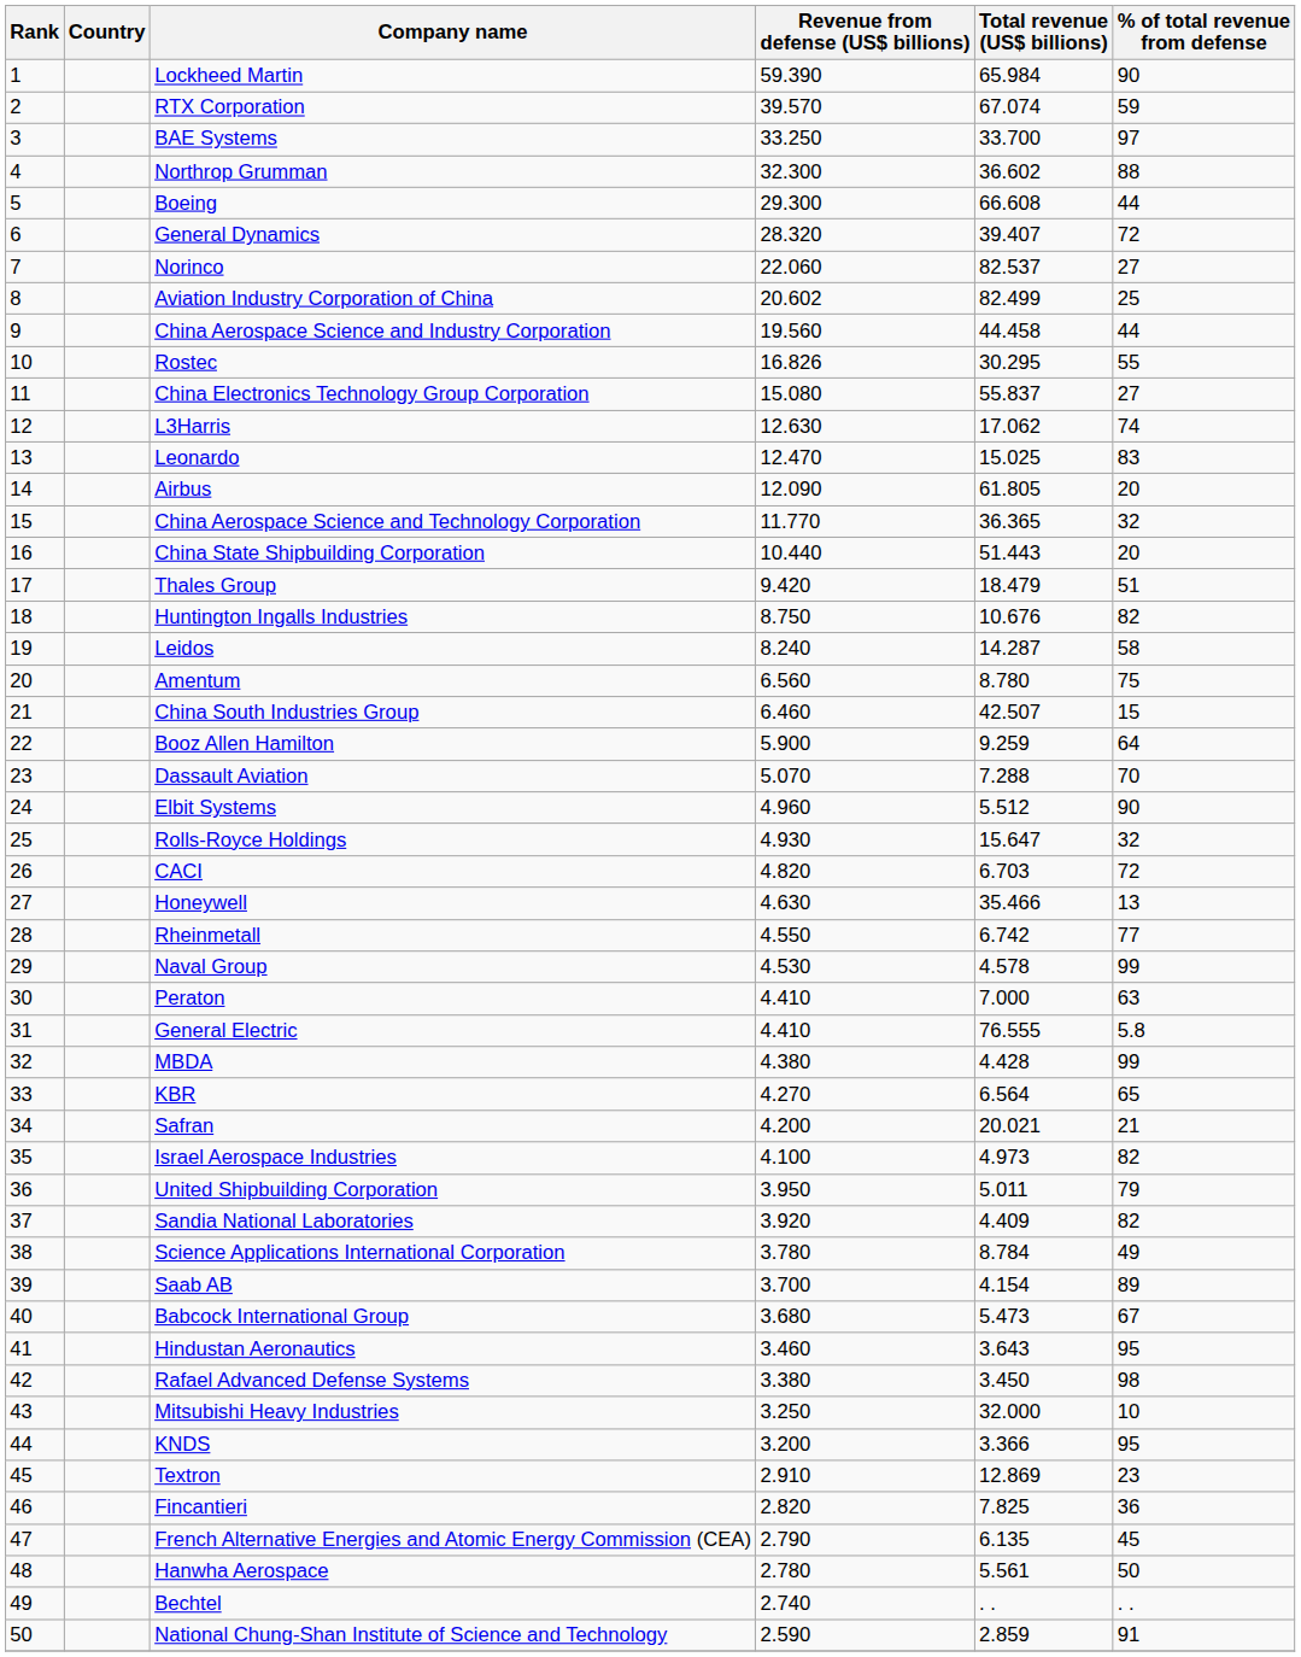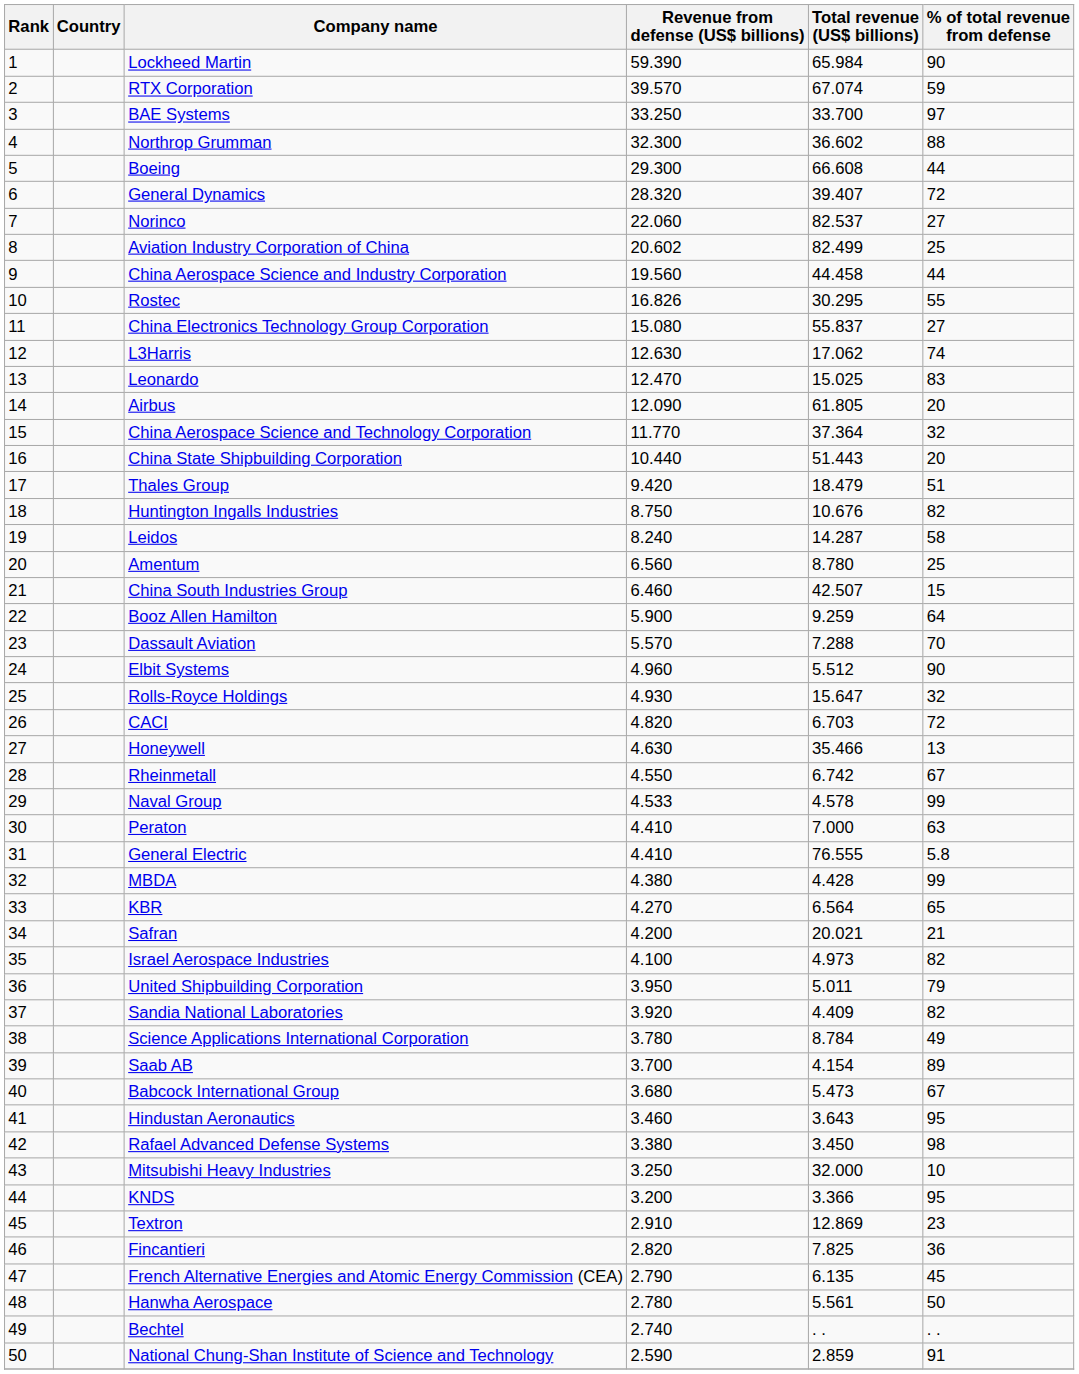 <table class="wikitable sortable" style="text-align:left;">
 <tr>
 <th>Rank</th>
 <th>Country</th>
 <th>Company name</th>
 <th>Revenue from <br>defense (US$ billions)</th>
 <th>Total revenue<br>(US$ billions)</th>
 <th>% of total revenue<br>from defense</th>
 </tr>
 <tr>
 <td>1</td>
 <td></td>
 <td><a href='#'>Lockheed Martin</a></td>
 <td>59.390</td>
 <td>65.984</td>
 <td>90</td>
 </tr>
 <tr>
 <td>2</td>
 <td></td>
 <td><a href='#'>RTX Corporation</a></td>
 <td>39.570</td>
 <td>67.074</td>
 <td>59</td>
 </tr>
 <tr>
 <td>3</td>
 <td></td>
 <td><a href='#'>BAE Systems</a></td>
 <td>33.250</td>
 <td>33.700</td>
 <td>97</td>
 </tr>
 <tr>
 <td>4</td>
 <td></td>
 <td><a href='#'>Northrop Grumman</a></td>
 <td>32.300</td>
 <td>36.602</td>
 <td>88</td>
 </tr>
 <tr>
 <td>5</td>
 <td></td>
 <td><a href='#'>Boeing</a></td>
 <td>29.300</td>
 <td>66.608</td>
 <td>44</td>
 </tr>
 <tr>
 <td>6</td>
 <td></td>
 <td><a href='#'>General Dynamics</a></td>
 <td>28.320</td>
 <td>39.407</td>
 <td>72</td>
 </tr>
 <tr>
 <td>7</td>
 <td></td>
 <td><a href='#'>Norinco</a></td>
 <td>22.060</td>
 <td>82.537</td>
 <td>27</td>
 </tr>
 <tr>
 <td>8</td>
 <td></td>
 <td><a href='#'>Aviation Industry Corporation of China</a></td>
 <td>20.602</td>
 <td>82.499</td>
 <td>25</td>
 </tr>
 <tr>
 <td>9</td>
 <td></td>
 <td><a href='#'>China Aerospace Science and Industry Corporation</a></td>
 <td>19.560</td>
 <td>44.458</td>
 <td>44</td>
 </tr>
 <tr>
 <td>10</td>
 <td></td>
 <td><a href='#'>Rostec</a></td>
 <td>16.826</td>
 <td>30.295</td>
 <td>55</td>
 </tr>
 <tr>
 <td>11</td>
 <td></td>
 <td><a href='#'>China Electronics Technology Group Corporation</a></td>
 <td>15.080</td>
 <td>55.837</td>
 <td>27</td>
 </tr>
 <tr>
 <td>12</td>
 <td></td>
 <td><a href='#'>L3Harris</a></td>
 <td>12.630</td>
 <td>17.062</td>
 <td>74</td>
 </tr>
 <tr>
 <td>13</td>
 <td></td>
 <td><a href='#'>Leonardo</a></td>
 <td>12.470</td>
 <td>15.025</td>
 <td>83</td>
 </tr>
 <tr>
 <td>14</td>
 <td></td>
 <td><a href='#'>Airbus</a></td>
 <td>12.090</td>
 <td>61.805</td>
 <td>20</td>
 </tr>
 <tr>
 <td>15</td>
 <td></td>
 <td><a href='#'>China Aerospace Science and Technology Corporation</a></td>
 <td>11.770</td>
-<td>36.365</td>
+<td>37.364</td>
 <td>32</td>
 </tr>
 <tr>
 <td>16</td>
 <td></td>
 <td><a href='#'>China State Shipbuilding Corporation</a></td>
 <td>10.440</td>
 <td>51.443</td>
 <td>20</td>
 </tr>
 <tr>
 <td>17</td>
 <td></td>
 <td><a href='#'>Thales Group</a></td>
 <td>9.420</td>
 <td>18.479</td>
 <td>51</td>
 </tr>
 <tr>
 <td>18</td>
 <td></td>
 <td><a href='#'>Huntington Ingalls Industries</a></td>
 <td>8.750</td>
 <td>10.676</td>
 <td>82</td>
 </tr>
 <tr>
 <td>19</td>
 <td></td>
 <td><a href='#'>Leidos</a></td>
 <td>8.240</td>
 <td>14.287</td>
 <td>58</td>
 </tr>
 <tr>
 <td>20</td>
 <td></td>
 <td><a href='#'>Amentum</a></td>
 <td>6.560</td>
 <td>8.780</td>
-<td>75</td>
+<td>25</td>
 </tr>
 <tr>
 <td>21</td>
 <td></td>
 <td><a href='#'>China South Industries Group</a></td>
 <td>6.460</td>
 <td>42.507</td>
 <td>15</td>
 </tr>
 <tr>
 <td>22</td>
 <td></td>
 <td><a href='#'>Booz Allen Hamilton</a></td>
 <td>5.900</td>
 <td>9.259</td>
 <td>64</td>
 </tr>
 <tr>
 <td>23</td>
 <td></td>
 <td><a href='#'>Dassault Aviation</a></td>
-<td>5.070</td>
+<td>5.570</td>
 <td>7.288</td>
 <td>70</td>
 </tr>
 <tr>
 <td>24</td>
 <td></td>
 <td><a href='#'>Elbit Systems</a></td>
 <td>4.960</td>
 <td>5.512</td>
 <td>90</td>
 </tr>
 <tr>
 <td>25</td>
 <td></td>
 <td><a href='#'>Rolls-Royce Holdings</a></td>
 <td>4.930</td>
 <td>15.647</td>
 <td>32</td>
 </tr>
 <tr>
 <td>26</td>
 <td></td>
 <td><a href='#'>CACI</a></td>
 <td>4.820</td>
 <td>6.703</td>
 <td>72</td>
 </tr>
 <tr>
 <td>27</td>
 <td></td>
 <td><a href='#'>Honeywell</a></td>
 <td>4.630</td>
 <td>35.466</td>
 <td>13</td>
 </tr>
 <tr>
 <td>28</td>
 <td></td>
 <td><a href='#'>Rheinmetall</a></td>
 <td>4.550</td>
 <td>6.742</td>
-<td>77</td>
+<td>67</td>
 </tr>
 <tr>
 <td>29</td>
 <td></td>
 <td><a href='#'>Naval Group</a></td>
-<td>4.530</td>
+<td>4.533</td>
 <td>4.578</td>
 <td>99</td>
 </tr>
 <tr>
 <td>30</td>
 <td></td>
 <td><a href='#'>Peraton</a></td>
 <td>4.410</td>
 <td>7.000</td>
 <td>63</td>
 </tr>
 <tr>
 <td>31</td>
 <td></td>
 <td><a href='#'>General Electric</a></td>
 <td>4.410</td>
 <td>76.555</td>
 <td>5.8</td>
 </tr>
 <tr>
 <td>32</td>
 <td></td>
 <td><a href='#'>MBDA</a></td>
 <td>4.380</td>
 <td>4.428</td>
 <td>99</td>
 </tr>
 <tr>
 <td>33</td>
 <td></td>
 <td><a href='#'>KBR</a></td>
 <td>4.270</td>
 <td>6.564</td>
 <td>65</td>
 </tr>
 <tr>
 <td>34</td>
 <td></td>
 <td><a href='#'>Safran</a></td>
 <td>4.200</td>
 <td>20.021</td>
 <td>21</td>
 </tr>
 <tr>
 <td>35</td>
 <td></td>
 <td><a href='#'>Israel Aerospace Industries</a></td>
 <td>4.100</td>
 <td>4.973</td>
 <td>82</td>
 </tr>
 <tr>
 <td>36</td>
 <td></td>
 <td><a href='#'>United Shipbuilding Corporation</a></td>
 <td>3.950</td>
 <td>5.011</td>
 <td>79</td>
 </tr>
 <tr>
 <td>37</td>
 <td></td>
 <td><a href='#'>Sandia National Laboratories</a></td>
 <td>3.920</td>
 <td>4.409</td>
 <td>82</td>
 </tr>
 <tr>
 <td>38</td>
 <td></td>
 <td><a href='#'>Science Applications International Corporation</a></td>
 <td>3.780</td>
 <td>8.784</td>
 <td>49</td>
 </tr>
 <tr>
 <td>39</td>
 <td></td>
 <td><a href='#'>Saab AB</a></td>
 <td>3.700</td>
 <td>4.154</td>
 <td>89</td>
 </tr>
 <tr>
 <td>40</td>
 <td></td>
 <td><a href='#'>Babcock International Group</a></td>
 <td>3.680</td>
 <td>5.473</td>
 <td>67</td>
 </tr>
 <tr>
 <td>41</td>
 <td></td>
 <td><a href='#'>Hindustan Aeronautics</a></td>
 <td>3.460</td>
 <td>3.643</td>
 <td>95</td>
 </tr>
 <tr>
 <td>42</td>
 <td></td>
 <td><a href='#'>Rafael Advanced Defense Systems</a></td>
 <td>3.380</td>
 <td>3.450</td>
 <td>98</td>
 </tr>
 <tr>
 <td>43</td>
 <td></td>
 <td><a href='#'>Mitsubishi Heavy Industries</a></td>
 <td>3.250</td>
 <td>32.000</td>
 <td>10</td>
 </tr>
 <tr>
 <td>44</td>
 <td></td>
 <td><a href='#'>KNDS</a></td>
 <td>3.200</td>
 <td>3.366</td>
 <td>95</td>
 </tr>
 <tr>
 <td>45</td>
 <td></td>
 <td><a href='#'>Textron</a></td>
 <td>2.910</td>
 <td>12.869</td>
 <td>23</td>
 </tr>
 <tr>
 <td>46</td>
 <td></td>
 <td><a href='#'>Fincantieri</a></td>
 <td>2.820</td>
 <td>7.825</td>
 <td>36</td>
 </tr>
 <tr>
 <td>47</td>
 <td></td>
 <td><a href='#'>French Alternative Energies and Atomic Energy Commission</a> (CEA)</td>
 <td>2.790</td>
 <td>6.135</td>
 <td>45</td>
 </tr>
 <tr>
 <td>48</td>
 <td></td>
 <td><a href='#'>Hanwha Aerospace</a></td>
 <td>2.780</td>
 <td>5.561</td>
 <td>50</td>
 </tr>
 <tr>
 <td>49</td>
 <td></td>
 <td><a href='#'>Bechtel</a></td>
 <td>2.740</td>
 <td colspan="1">. .</td>
 <td colspan="1">. .</td>
 </tr>
 <tr>
 <td>50</td>
 <td></td>
 <td><a href='#'>National Chung-Shan Institute of Science and Technology</a></td>
 <td>2.590</td>
 <td>2.859</td>
 <td>91</td>
 </tr>
 <tr>
 </tr>
 <tr>
 </tr>
 </table>
